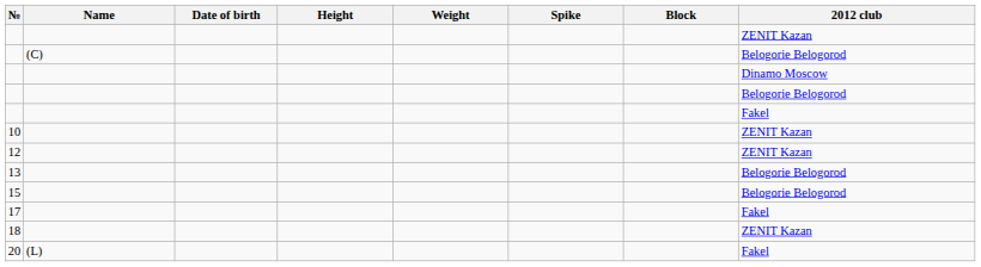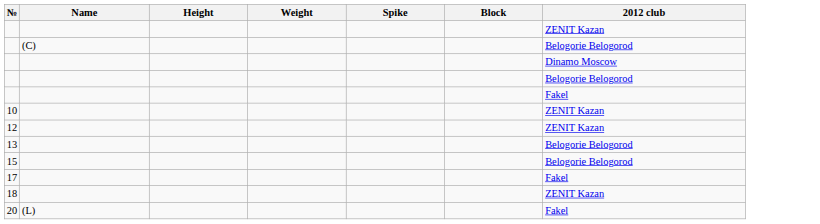 <table class="wikitable sortable" style="font-size:100%; text-align:center;">
 <tr>
 <th>№</th>
 <th style="width:12em">Name</th>
-<th style="width:8em">Date of birth</th>
 <th style="width:9em">Height</th>
 <th style="width:9em">Weight</th>
 <th style="width:9em">Spike</th>
 <th style="width:9em">Block</th>
 <th style="width:19em">2012 club</th>
 </tr>
 <tr>
 <td></td>
 <td style="text-align:left;"></td>
-<td style="text-align:right;"></td>
 <td></td>
 <td></td>
 <td></td>
 <td></td>
 <td style="text-align:left;"> <a href='#'>ZENIT Kazan</a></td>
 </tr>
 <tr>
 <td></td>
 <td style="text-align:left;"> (C)</td>
-<td style="text-align:right;"></td>
 <td></td>
 <td></td>
 <td></td>
 <td></td>
 <td style="text-align:left;"> <a href='#'>Belogorie Belogorod</a></td>
 </tr>
 <tr>
 <td></td>
 <td style="text-align:left;"></td>
-<td style="text-align:right;"></td>
 <td></td>
 <td></td>
 <td></td>
 <td></td>
 <td style="text-align:left;"> <a href='#'>Dinamo Moscow</a></td>
 </tr>
 <tr>
 <td></td>
 <td style="text-align:left;"></td>
-<td style="text-align:right;"></td>
 <td></td>
 <td></td>
 <td></td>
 <td></td>
 <td style="text-align:left;"> <a href='#'>Belogorie Belogorod</a></td>
 </tr>
 <tr>
 <td></td>
 <td style="text-align:left;"></td>
-<td style="text-align:right;"></td>
 <td></td>
 <td></td>
 <td></td>
 <td></td>
 <td style="text-align:left;"> <a href='#'>Fakel</a></td>
 </tr>
 <tr>
 <td>10</td>
 <td style="text-align:left;"></td>
-<td style="text-align:right;"></td>
 <td></td>
 <td></td>
 <td></td>
 <td></td>
 <td style="text-align:left;"> <a href='#'>ZENIT Kazan</a></td>
 </tr>
 <tr>
 <td>12</td>
 <td style="text-align:left;"></td>
-<td style="text-align:right;"></td>
 <td></td>
 <td></td>
 <td></td>
 <td></td>
 <td style="text-align:left;"> <a href='#'>ZENIT Kazan</a></td>
 </tr>
 <tr>
 <td>13</td>
 <td style="text-align:left;"></td>
-<td style="text-align:right;"></td>
 <td></td>
 <td></td>
 <td></td>
 <td></td>
 <td style="text-align:left;"> <a href='#'>Belogorie Belogorod</a></td>
 </tr>
 <tr>
 <td>15</td>
 <td style="text-align:left;"></td>
-<td style="text-align:right;"></td>
 <td></td>
 <td></td>
 <td></td>
 <td></td>
 <td style="text-align:left;"> <a href='#'>Belogorie Belogorod</a></td>
 </tr>
 <tr>
 <td>17</td>
 <td style="text-align:left;"></td>
-<td style="text-align:right;"></td>
 <td></td>
 <td></td>
 <td></td>
 <td></td>
 <td style="text-align:left;"> <a href='#'>Fakel</a></td>
 </tr>
 <tr>
 <td>18</td>
 <td style="text-align:left;"></td>
-<td style="text-align:right;"></td>
 <td></td>
 <td></td>
 <td></td>
 <td></td>
 <td style="text-align:left;"> <a href='#'>ZENIT Kazan</a></td>
 </tr>
 <tr>
 <td>20</td>
 <td style="text-align:left;"> (L)</td>
-<td style="text-align:right;"></td>
 <td></td>
 <td></td>
 <td></td>
 <td></td>
 <td style="text-align:left;"> <a href='#'>Fakel</a></td>
 </tr>
 </table>
